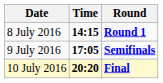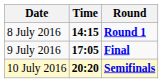 <table class="wikitable">
 <tr>
 <th>Date</th>
 <th>Time</th>
 <th>Round</th>
 </tr>
 <tr>
 <td>8 July 2016</td>
 <td><strong>14:15</strong></td>
 <td><strong><a href='#'>Round 1</a></strong></td>
 </tr>
 <tr>
 <td>9 July 2016</td>
 <td><strong>17:05</strong></td>
-<td><strong><a href='#'>Semifinals</a></strong></td>
+<td><strong><a href='#'>Final</a></strong></td>
 </tr>
 <tr style=background:lemonchiffon>
 <td>10 July 2016</td>
 <td><strong>20:20</strong></td>
-<td><strong><a href='#'>Final</a></strong></td>
+<td><strong><a href='#'>Semifinals</a></strong></td>
 </tr>
 </table>
